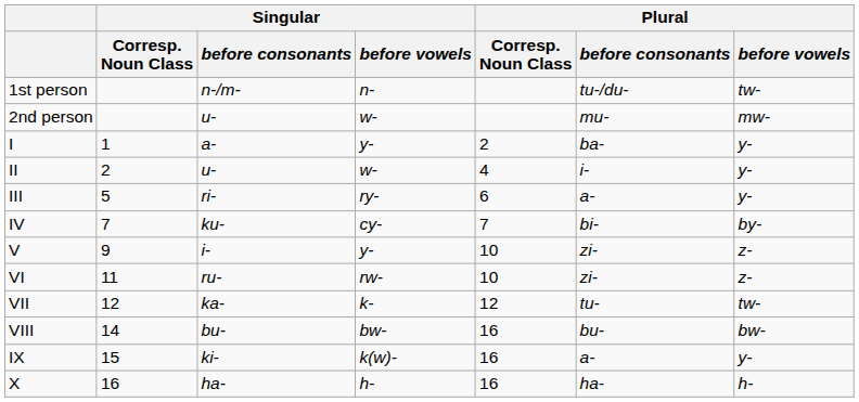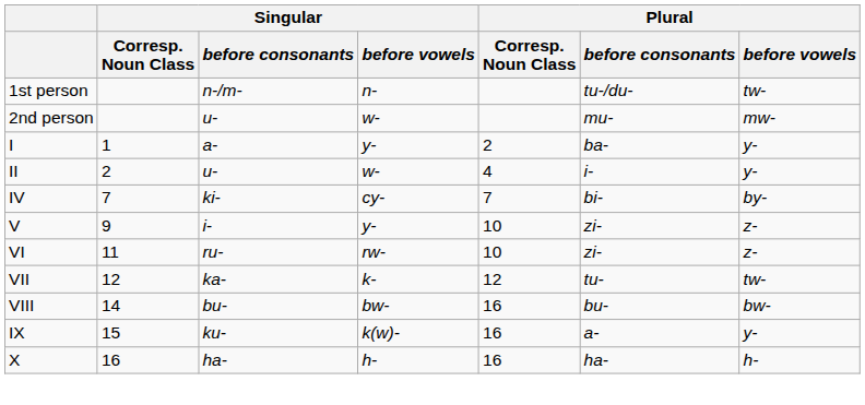 <table class="wikitable">
 <tr>
 <th></th>
 <th colspan=3>Singular</th>
 <th colspan=3>Plural</th>
 </tr>
 <tr>
 <th></th>
 <th>Corresp.<br>Noun Class</th>
 <th><em>before consonants</em></th>
 <th><em>before vowels</em></th>
 <th>Corresp.<br>Noun Class</th>
 <th><em>before consonants</em></th>
 <th><em>before vowels</em></th>
 </tr>
 <tr>
 <td>1st person</td>
 <td></td>
 <td><em>n-/m-</em></td>
 <td><em>n-</em></td>
 <td></td>
 <td><em>tu-/du-</em></td>
 <td><em>tw-</em></td>
 </tr>
 <tr>
 <td>2nd person</td>
 <td></td>
 <td><em>u-</em></td>
 <td><em>w-</em></td>
 <td></td>
 <td><em>mu-</em></td>
 <td><em>mw-</em></td>
 </tr>
 <tr>
 <td>I</td>
 <td>1</td>
 <td><em>a-</em></td>
 <td><em>y-</em></td>
 <td>2</td>
 <td><em>ba-</em></td>
 <td><em>y-</em></td>
 </tr>
 <tr>
 <td>II</td>
 <td>2</td>
 <td><em>u-</em></td>
 <td><em>w-</em></td>
 <td>4</td>
 <td><em>i-</em></td>
 <td><em>y-</em></td>
 </tr>
 <tr>
-<td>III</td>
-<td>5</td>
-<td><em>ri-</em></td>
-<td><em>ry-</em></td>
-<td>6</td>
-<td><em>a-</em></td>
-<td><em>y-</em></td>
-</tr>
-<tr>
 <td>IV</td>
 <td>7</td>
-<td><em>ku-</em></td>
+<td><em>ki-</em></td>
 <td><em>cy-</em></td>
 <td>7</td>
 <td><em>bi-</em></td>
 <td><em>by-</em></td>
 </tr>
 <tr>
 <td>V</td>
 <td>9</td>
 <td><em>i-</em></td>
 <td><em>y-</em></td>
 <td>10</td>
 <td><em>zi-</em></td>
 <td><em>z-</em></td>
 </tr>
 <tr>
 <td>VI</td>
 <td>11</td>
 <td><em>ru-</em></td>
 <td><em>rw-</em></td>
 <td>10</td>
 <td><em>zi-</em></td>
 <td><em>z-</em></td>
 </tr>
 <tr>
 <td>VII</td>
 <td>12</td>
 <td><em>ka-</em></td>
 <td><em>k-</em></td>
 <td>12</td>
 <td><em>tu-</em></td>
 <td><em>tw-</em></td>
 </tr>
 <tr>
 <td>VIII</td>
 <td>14</td>
 <td><em>bu-</em></td>
 <td><em>bw-</em></td>
 <td>16</td>
 <td><em>bu-</em></td>
 <td><em>bw-</em></td>
 </tr>
 <tr>
 <td>IX</td>
 <td>15</td>
-<td><em>ki-</em></td>
+<td><em>ku-</em></td>
 <td><em>k(w)-</em></td>
 <td>16</td>
 <td><em>a-</em></td>
 <td><em>y-</em></td>
 </tr>
 <tr>
 <td>X</td>
 <td>16</td>
 <td><em>ha-</em></td>
 <td><em>h-</em></td>
 <td>16</td>
 <td><em>ha-</em></td>
 <td><em>h-</em></td>
 </tr>
 </table>
